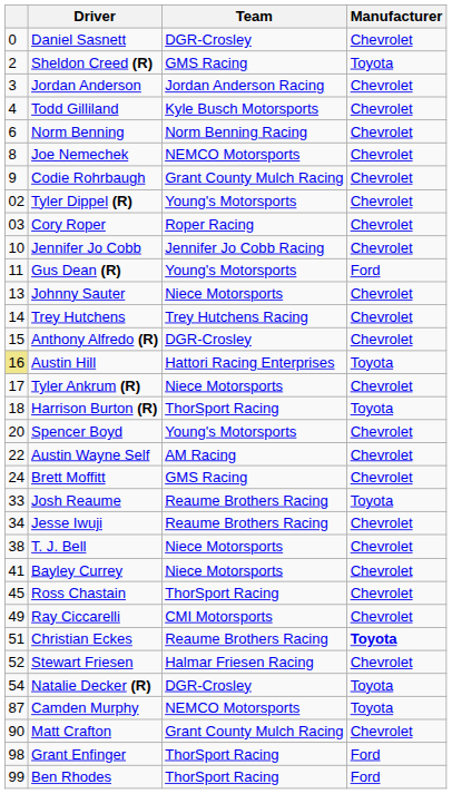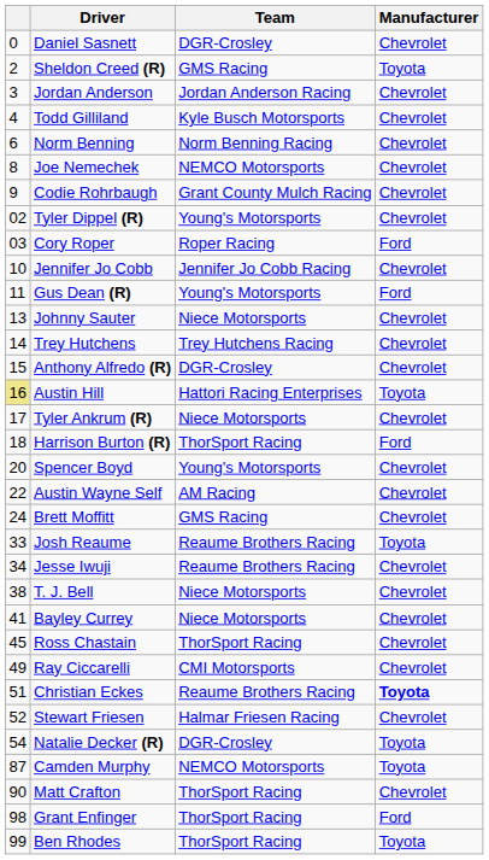 <table class="wikitable" style="font-size:95%">
 <tr>
 <th></th>
 <th>Driver</th>
 <th>Team</th>
 <th>Manufacturer</th>
 </tr>
 <tr>
 <td>0</td>
 <td><a href='#'>Daniel Sasnett</a></td>
 <td><a href='#'>DGR-Crosley</a></td>
 <td><a href='#'>Chevrolet</a></td>
 </tr>
 <tr>
 <td>2</td>
 <td><a href='#'>Sheldon Creed</a> <strong>(R)</strong></td>
 <td><a href='#'>GMS Racing</a></td>
 <td><a href='#'>Toyota</a></td>
 </tr>
 <tr>
 <td>3</td>
 <td><a href='#'>Jordan Anderson</a></td>
 <td><a href='#'>Jordan Anderson Racing</a></td>
 <td><a href='#'>Chevrolet</a></td>
 </tr>
 <tr>
 <td>4</td>
 <td><a href='#'>Todd Gilliland</a></td>
 <td><a href='#'>Kyle Busch Motorsports</a></td>
 <td><a href='#'>Chevrolet</a></td>
 </tr>
 <tr>
 <td>6</td>
 <td><a href='#'>Norm Benning</a></td>
 <td><a href='#'>Norm Benning Racing</a></td>
 <td><a href='#'>Chevrolet</a></td>
 </tr>
 <tr>
 <td>8</td>
 <td><a href='#'>Joe Nemechek</a></td>
 <td><a href='#'>NEMCO Motorsports</a></td>
 <td><a href='#'>Chevrolet</a></td>
 </tr>
 <tr>
 <td>9</td>
 <td><a href='#'>Codie Rohrbaugh</a></td>
 <td><a href='#'>Grant County Mulch Racing</a></td>
 <td><a href='#'>Chevrolet</a></td>
 </tr>
 <tr>
 <td>02</td>
 <td><a href='#'>Tyler Dippel</a> <strong>(R)</strong></td>
 <td><a href='#'>Young's Motorsports</a></td>
 <td><a href='#'>Chevrolet</a></td>
 </tr>
 <tr>
 <td>03</td>
 <td><a href='#'>Cory Roper</a></td>
 <td><a href='#'>Roper Racing</a></td>
-<td><a href='#'>Chevrolet</a></td>
+<td><a href='#'>Ford</a></td>
 </tr>
 <tr>
 <td>10</td>
 <td><a href='#'>Jennifer Jo Cobb</a></td>
 <td><a href='#'>Jennifer Jo Cobb Racing</a></td>
 <td><a href='#'>Chevrolet</a></td>
 </tr>
 <tr>
 <td>11</td>
 <td><a href='#'>Gus Dean</a> <strong>(R)</strong></td>
 <td><a href='#'>Young's Motorsports</a></td>
 <td><a href='#'>Ford</a></td>
 </tr>
 <tr>
 <td>13</td>
 <td><a href='#'>Johnny Sauter</a></td>
 <td><a href='#'>Niece Motorsports</a></td>
 <td><a href='#'>Chevrolet</a></td>
 </tr>
 <tr>
 <td>14</td>
 <td><a href='#'>Trey Hutchens</a></td>
 <td><a href='#'>Trey Hutchens Racing</a></td>
 <td><a href='#'>Chevrolet</a></td>
 </tr>
 <tr>
 <td>15</td>
 <td><a href='#'>Anthony Alfredo</a> <strong>(R)</strong></td>
 <td><a href='#'>DGR-Crosley</a></td>
 <td><a href='#'>Chevrolet</a></td>
 </tr>
 <tr>
 <td style="background: khaki;">16</td>
 <td><a href='#'>Austin Hill</a></td>
 <td><a href='#'>Hattori Racing Enterprises</a></td>
 <td><a href='#'>Toyota</a></td>
 </tr>
 <tr>
 <td>17</td>
 <td><a href='#'>Tyler Ankrum</a> <strong>(R)</strong></td>
 <td><a href='#'>Niece Motorsports</a></td>
 <td><a href='#'>Chevrolet</a></td>
 </tr>
 <tr>
 <td>18</td>
 <td><a href='#'>Harrison Burton</a> <strong>(R)</strong></td>
 <td><a href='#'>ThorSport Racing</a></td>
-<td><a href='#'>Toyota</a></td>
+<td><a href='#'>Ford</a></td>
 </tr>
 <tr>
 <td>20</td>
 <td><a href='#'>Spencer Boyd</a></td>
 <td><a href='#'>Young's Motorsports</a></td>
 <td><a href='#'>Chevrolet</a></td>
 </tr>
 <tr>
 <td>22</td>
 <td><a href='#'>Austin Wayne Self</a></td>
 <td><a href='#'>AM Racing</a></td>
 <td><a href='#'>Chevrolet</a></td>
 </tr>
 <tr>
 <td>24</td>
 <td><a href='#'>Brett Moffitt</a></td>
 <td><a href='#'>GMS Racing</a></td>
 <td><a href='#'>Chevrolet</a></td>
 </tr>
 <tr>
 <td>33</td>
 <td><a href='#'>Josh Reaume</a></td>
 <td><a href='#'>Reaume Brothers Racing</a></td>
 <td><a href='#'>Toyota</a></td>
 </tr>
 <tr>
 <td>34</td>
 <td><a href='#'>Jesse Iwuji</a></td>
 <td><a href='#'>Reaume Brothers Racing</a></td>
 <td><a href='#'>Chevrolet</a></td>
 </tr>
 <tr>
 <td>38</td>
 <td><a href='#'>T. J. Bell</a></td>
 <td><a href='#'>Niece Motorsports</a></td>
 <td><a href='#'>Chevrolet</a></td>
 </tr>
 <tr>
 <td>41</td>
 <td><a href='#'>Bayley Currey</a></td>
 <td><a href='#'>Niece Motorsports</a></td>
 <td><a href='#'>Chevrolet</a></td>
 </tr>
 <tr>
 <td>45</td>
 <td><a href='#'>Ross Chastain</a></td>
 <td><a href='#'>ThorSport Racing</a></td>
 <td><a href='#'>Chevrolet</a></td>
 </tr>
 <tr>
 <td>49</td>
 <td><a href='#'>Ray Ciccarelli</a></td>
 <td><a href='#'>CMI Motorsports</a></td>
 <td><a href='#'>Chevrolet</a></td>
 </tr>
 <tr>
 <td>51</td>
 <td><a href='#'>Christian Eckes</a></td>
 <td><a href='#'>Reaume Brothers Racing</a></td>
 <td><strong><a href='#'>Toyota</a></strong></td>
 </tr>
 <tr>
 <td>52</td>
 <td><a href='#'>Stewart Friesen</a></td>
 <td><a href='#'>Halmar Friesen Racing</a></td>
 <td><a href='#'>Chevrolet</a></td>
 </tr>
 <tr>
 <td>54</td>
 <td><a href='#'>Natalie Decker</a> <strong>(R)</strong></td>
 <td><a href='#'>DGR-Crosley</a></td>
 <td><a href='#'>Toyota</a></td>
 </tr>
 <tr>
 <td>87</td>
 <td><a href='#'>Camden Murphy</a></td>
 <td><a href='#'>NEMCO Motorsports</a></td>
 <td><a href='#'>Toyota</a></td>
 </tr>
 <tr>
 <td>90</td>
 <td><a href='#'>Matt Crafton</a></td>
-<td><a href='#'>Grant County Mulch Racing</a></td>
+<td><a href='#'>ThorSport Racing</a></td>
 <td><a href='#'>Chevrolet</a></td>
 </tr>
 <tr>
 <td>98</td>
 <td><a href='#'>Grant Enfinger</a></td>
 <td><a href='#'>ThorSport Racing</a></td>
 <td><a href='#'>Ford</a></td>
 </tr>
 <tr>
 <td>99</td>
 <td><a href='#'>Ben Rhodes</a></td>
 <td><a href='#'>ThorSport Racing</a></td>
-<td><a href='#'>Ford</a></td>
+<td><a href='#'>Toyota</a></td>
 </tr>
 </table>
